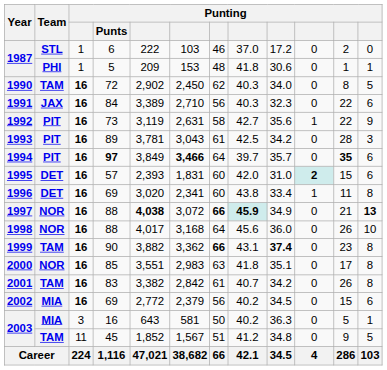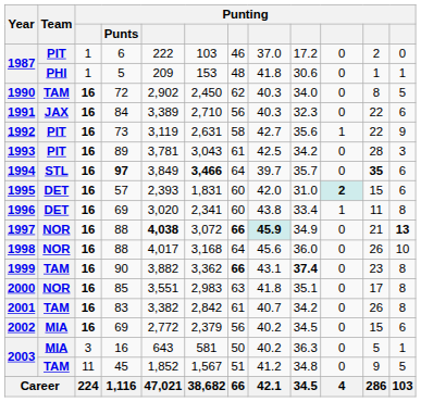 <table class=wikitable style="text-align:center;">
 <tr>
 <th rowspan="2">Year</th>
 <th rowspan="2">Team</th>
 <th colspan="10">Punting</th>
 </tr>
 <tr>
 <th></th>
 <th>Punts</th>
 <th></th>
 <th></th>
 <th></th>
 <th></th>
 <th></th>
 <th></th>
 <th></th>
 <th></th>
 </tr>
 <tr>
 <th rowspan="2"><a href='#'>1987</a></th>
-<th><a href='#'>STL</a></th>
+<th><a href='#'>PIT</a></th>
 <td>1</td>
 <td>6</td>
 <td>222</td>
 <td>103</td>
 <td>46</td>
 <td>37.0</td>
 <td>17.2</td>
 <td>0</td>
 <td>2</td>
 <td>0</td>
 </tr>
 <tr>
 <th><a href='#'>PHI</a></th>
 <td>1</td>
 <td>5</td>
 <td>209</td>
 <td>153</td>
 <td>48</td>
 <td>41.8</td>
 <td>30.6</td>
 <td>0</td>
 <td>1</td>
 <td>1</td>
 </tr>
 <tr>
 <th><a href='#'>1990</a></th>
 <th><a href='#'>TAM</a></th>
 <td><strong>16</strong></td>
 <td>72</td>
 <td>2,902</td>
 <td>2,450</td>
 <td>62</td>
 <td>40.3</td>
 <td>34.0</td>
 <td>0</td>
 <td>8</td>
 <td>5</td>
 </tr>
 <tr>
 <th><a href='#'>1991</a></th>
 <th><a href='#'>JAX</a></th>
 <td><strong>16</strong></td>
 <td>84</td>
 <td>3,389</td>
 <td>2,710</td>
 <td>56</td>
 <td>40.3</td>
 <td>32.3</td>
 <td>0</td>
 <td>22</td>
 <td>6</td>
 </tr>
 <tr>
 <th><a href='#'>1992</a></th>
 <th><a href='#'>PIT</a></th>
 <td><strong>16</strong></td>
 <td>73</td>
 <td>3,119</td>
 <td>2,631</td>
 <td>58</td>
 <td>42.7</td>
 <td>35.6</td>
 <td>1</td>
 <td>22</td>
 <td>9</td>
 </tr>
 <tr>
 <th><a href='#'>1993</a></th>
 <th><a href='#'>PIT</a></th>
 <td><strong>16</strong></td>
 <td>89</td>
 <td>3,781</td>
 <td>3,043</td>
 <td>61</td>
 <td>42.5</td>
 <td>34.2</td>
 <td>0</td>
 <td>28</td>
 <td>3</td>
 </tr>
 <tr>
 <th><a href='#'>1994</a></th>
-<th><a href='#'>PIT</a></th>
+<th><a href='#'>STL</a></th>
 <td><strong>16</strong></td>
 <td><strong>97</strong></td>
 <td>3,849</td>
 <td><strong>3,466</strong></td>
 <td>64</td>
 <td>39.7</td>
 <td>35.7</td>
 <td>0</td>
 <td><strong>35</strong></td>
 <td>6</td>
 </tr>
 <tr>
 <th><a href='#'>1995</a></th>
 <th><a href='#'>DET</a></th>
 <td><strong>16</strong></td>
 <td>57</td>
 <td>2,393</td>
 <td>1,831</td>
 <td>60</td>
 <td>42.0</td>
 <td>31.0</td>
 <td style="background:#cfecec; width:3em;"><strong>2</strong></td>
 <td>15</td>
 <td>6</td>
 </tr>
 <tr>
 <th><a href='#'>1996</a></th>
 <th><a href='#'>DET</a></th>
 <td><strong>16</strong></td>
 <td>69</td>
 <td>3,020</td>
 <td>2,341</td>
 <td>60</td>
 <td>43.8</td>
 <td>33.4</td>
 <td>1</td>
 <td>11</td>
 <td>8</td>
 </tr>
 <tr>
 <th><a href='#'>1997</a></th>
 <th><a href='#'>NOR</a></th>
 <td><strong>16</strong></td>
 <td>88</td>
 <td><strong>4,038</strong></td>
 <td>3,072</td>
 <td><strong>66</strong></td>
 <td style="background:#cfecec; width:3em;"><strong>45.9</strong></td>
 <td>34.9</td>
 <td>0</td>
 <td>21</td>
 <td><strong>13</strong></td>
 </tr>
 <tr>
 <th><a href='#'>1998</a></th>
 <th><a href='#'>NOR</a></th>
 <td><strong>16</strong></td>
 <td>88</td>
 <td>4,017</td>
 <td>3,168</td>
 <td>64</td>
 <td>45.6</td>
 <td>36.0</td>
 <td>0</td>
 <td>26</td>
 <td>10</td>
 </tr>
 <tr>
 <th><a href='#'>1999</a></th>
 <th><a href='#'>TAM</a></th>
 <td><strong>16</strong></td>
 <td>90</td>
 <td>3,882</td>
 <td>3,362</td>
 <td><strong>66</strong></td>
 <td>43.1</td>
 <td><strong>37.4</strong></td>
 <td>0</td>
 <td>23</td>
 <td>8</td>
 </tr>
 <tr>
 <th><a href='#'>2000</a></th>
 <th><a href='#'>NOR</a></th>
 <td><strong>16</strong></td>
 <td>85</td>
 <td>3,551</td>
 <td>2,983</td>
 <td>63</td>
 <td>41.8</td>
 <td>35.1</td>
 <td>0</td>
 <td>17</td>
 <td>8</td>
 </tr>
 <tr>
 <th><a href='#'>2001</a></th>
 <th><a href='#'>TAM</a></th>
 <td><strong>16</strong></td>
 <td>83</td>
 <td>3,382</td>
 <td>2,842</td>
 <td>61</td>
 <td>40.7</td>
 <td>34.2</td>
 <td>0</td>
 <td>26</td>
 <td>8</td>
 </tr>
 <tr>
 <th><a href='#'>2002</a></th>
 <th><a href='#'>MIA</a></th>
 <td><strong>16</strong></td>
 <td>69</td>
 <td>2,772</td>
 <td>2,379</td>
 <td>56</td>
 <td>40.2</td>
 <td>34.5</td>
 <td>0</td>
 <td>15</td>
 <td>6</td>
 </tr>
 <tr>
 <th rowspan="2"><a href='#'>2003</a></th>
 <th><a href='#'>MIA</a></th>
 <td>3</td>
 <td>16</td>
 <td>643</td>
 <td>581</td>
 <td>50</td>
 <td>40.2</td>
 <td>36.3</td>
 <td>0</td>
 <td>5</td>
 <td>1</td>
 </tr>
 <tr>
 <th><a href='#'>TAM</a></th>
 <td>11</td>
 <td>45</td>
 <td>1,852</td>
 <td>1,567</td>
 <td>51</td>
 <td>41.2</td>
 <td>34.8</td>
 <td>0</td>
 <td>9</td>
 <td>5</td>
 </tr>
 <tr>
 <th colspan="2">Career</th>
 <th>224</th>
 <th>1,116</th>
 <th>47,021</th>
 <th>38,682</th>
 <th>66</th>
 <th>42.1</th>
 <th>34.5</th>
 <th>4</th>
 <th>286</th>
 <th>103</th>
 </tr>
 </table>
